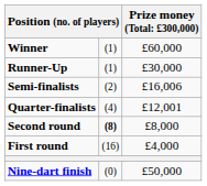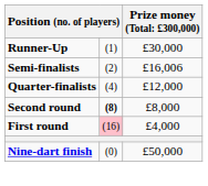 <table class="wikitable">
 <tr>
 <th colspan=2>Position <small>(no. of players)</small></th>
 <th>Prize money<br><small>(Total: £300,000)</small></th>
-</tr>
-<tr>
-<td><strong>Winner</strong></td>
-<td align=center><small>(1)</small></td>
-<td align=center>£60,000</td>
 </tr>
 <tr>
 <td><strong>Runner-Up</strong></td>
 <td align=center><small>(1)</small></td>
 <td align=center>£30,000</td>
 </tr>
 <tr>
 <td><strong>Semi-finalists</strong></td>
 <td align=center><small>(2)</small></td>
 <td align=center>£16,006</td>
 </tr>
 <tr>
 <td><strong>Quarter-finalists</strong></td>
 <td align=center><small>(4)</small></td>
-<td align=center>£12,001</td>
+<td align=center>£12,000</td>
 </tr>
 <tr>
 <td><strong>Second round</strong></td>
 <td align=center><strong><small>(8)</small></strong></td>
 <td align=center>£8,000</td>
 </tr>
 <tr>
 <td><strong>First round</strong></td>
-<td align=center><small>(16)</small></td>
+<td align=center style="background: pink;"><small>(16)</small></td>
 <td align=center>£4,000</td>
 </tr>
 <tr>
 <th colspan=3></th>
 </tr>
 <tr>
 <td><strong><a href='#'>Nine-dart finish</a></strong></td>
 <td align=center><small>(0)</small></td>
 <td align=center>£50,000</td>
 </tr>
 </table>
